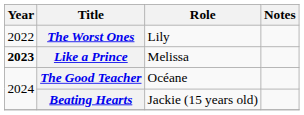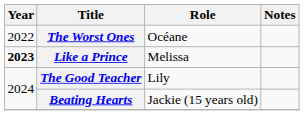 <table class="wikitable plainrowheaders sortable">
 <tr>
 <th>Year</th>
 <th>Title</th>
 <th>Role</th>
 <th>Notes</th>
 </tr>
 <tr>
 <td>2022</td>
 <th scope="row"><em><a href='#'>The Worst Ones</a></em></th>
-<td>Lily</td>
+<td>Océane</td>
 <td></td>
 </tr>
 <tr>
 <td><strong>2023</strong></td>
 <th scope="row"><em><a href='#'>Like a Prince</a></em></th>
 <td>Melissa</td>
 <td></td>
 </tr>
 <tr>
 <td rowspan=2>2024</td>
 <th scope="row"><em><a href='#'>The Good Teacher</a></em></th>
-<td>Océane</td>
+<td>Lily</td>
 <td></td>
 </tr>
 <tr>
 <th scope="row"><em><a href='#'>Beating Hearts</a></em></th>
 <td>Jackie (15 years old)</td>
 <td></td>
 </tr>
 <tr>
 </tr>
 </table>
